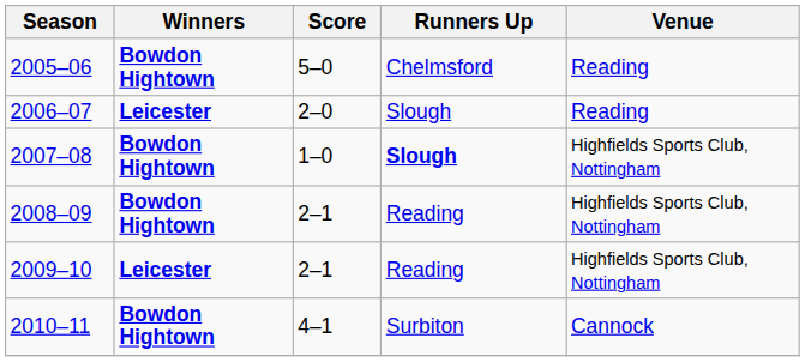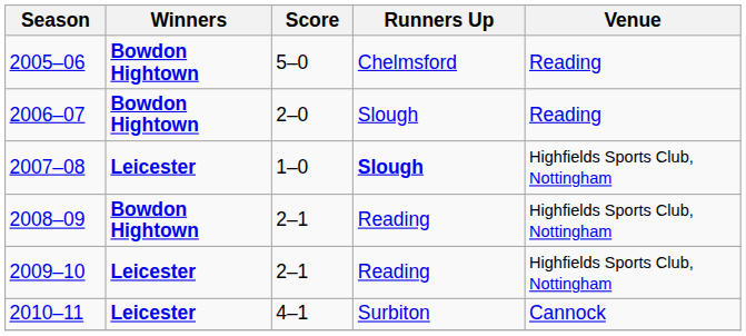 <table class="wikitable sortable">
 <tr>
 <th width=100>Season</th>
 <th width=200>Winners</th>
 <th width=80>Score</th>
 <th width=200>Runners Up</th>
 <th width=300>Venue</th>
 </tr>
 <tr>
 <td><a href='#'>2005–06</a></td>
 <td><strong><a href='#'>Bowdon Hightown</a></strong> </td>
 <td>5–0</td>
 <td><a href='#'>Chelmsford</a></td>
 <td><a href='#'>Reading</a></td>
 </tr>
 <tr>
 <td><a href='#'>2006–07</a></td>
-<td><strong><a href='#'>Leicester</a></strong></td>
+<td><strong><a href='#'>Bowdon Hightown</a></strong> </td>
 <td>2–0</td>
 <td><a href='#'>Slough</a></td>
 <td><a href='#'>Reading</a></td>
 </tr>
 <tr>
 <td><a href='#'>2007–08</a></td>
-<td><strong><a href='#'>Bowdon Hightown</a></strong> </td>
+<td><strong><a href='#'>Leicester</a></strong></td>
 <td>1–0</td>
 <td><strong><a href='#'>Slough</a></strong></td>
 <td><small>Highfields Sports Club, <a href='#'>Nottingham</a></small></td>
 </tr>
 <tr>
 <td><a href='#'>2008–09</a></td>
 <td><strong><a href='#'>Bowdon Hightown</a></strong> </td>
 <td>2–1</td>
 <td><a href='#'>Reading</a></td>
 <td><small>Highfields Sports Club, <a href='#'>Nottingham</a></small></td>
 </tr>
 <tr>
 <td><a href='#'>2009–10</a></td>
 <td><strong><a href='#'>Leicester</a></strong> </td>
 <td>2–1</td>
 <td><a href='#'>Reading</a></td>
 <td><small>Highfields Sports Club, <a href='#'>Nottingham</a></small></td>
 </tr>
 <tr>
 <td><a href='#'>2010–11</a></td>
-<td><strong><a href='#'>Bowdon Hightown</a></strong> </td>
+<td><strong><a href='#'>Leicester</a></strong> </td>
 <td>4–1</td>
 <td><a href='#'>Surbiton</a></td>
 <td><a href='#'>Cannock</a></td>
 </tr>
 <tr>
 </tr>
 </table>
